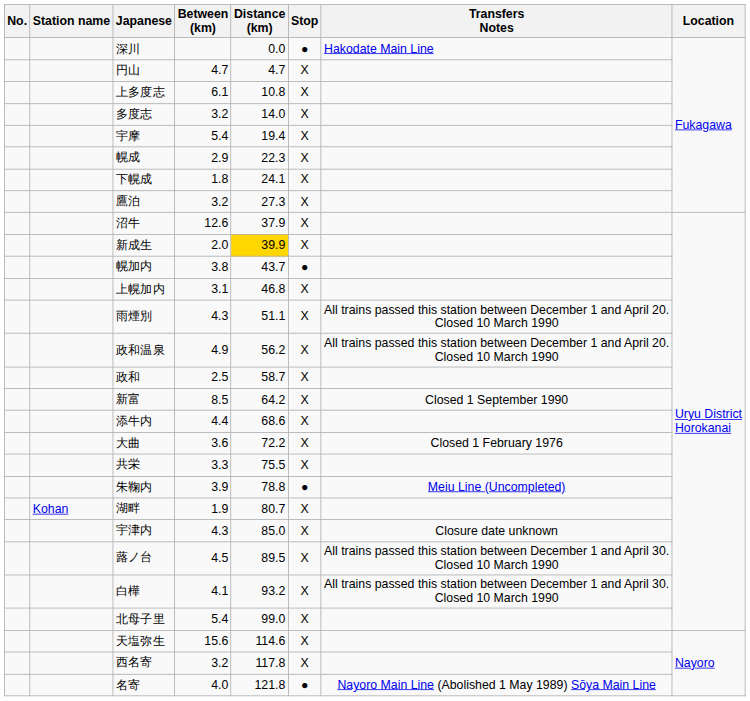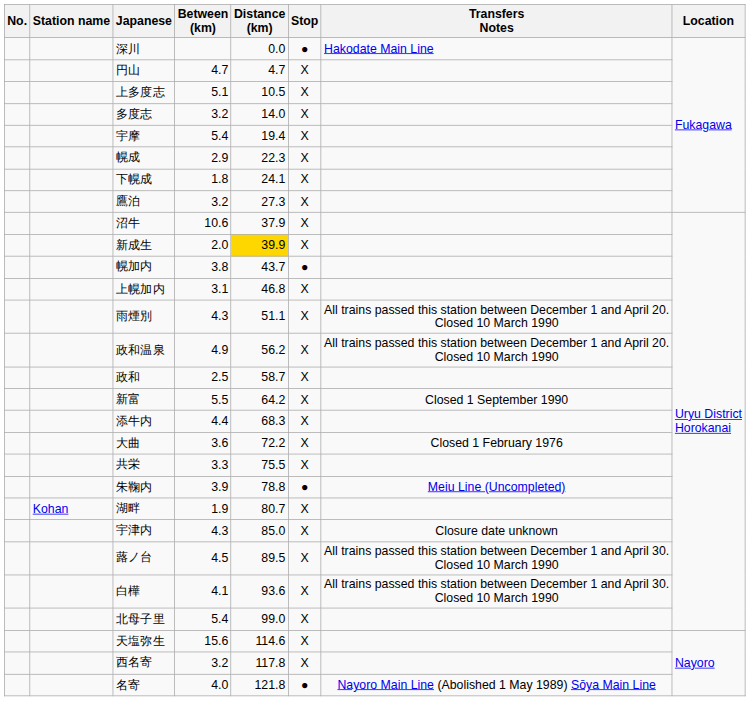 <table class="wikitable">
 <tr>
 <th>No.</th>
 <th>Station name</th>
 <th>Japanese</th>
 <th>Between<br>(km)</th>
 <th>Distance<br>(km)</th>
 <th>Stop</th>
 <th>Transfers<br>Notes</th>
 <th>Location</th>
 </tr>
 <tr>
 <td></td>
 <td></td>
 <td>深川</td>
 <td></td>
 <td style="text-align:right;">0.0</td>
 <td style="text-align:center;">●</td>
 <td> <a href='#'>Hakodate Main Line</a></td>
 <td rowspan="8"><a href='#'>Fukagawa</a></td>
 </tr>
 <tr>
 <td></td>
 <td></td>
 <td>円山</td>
 <td style="text-align:right;">4.7</td>
 <td style="text-align:right;">4.7</td>
 <td style="text-align:center;">X</td>
 <td> </td>
 </tr>
 <tr>
 <td></td>
 <td></td>
 <td>上多度志</td>
-<td style="text-align:right;">6.1</td>
-<td style="text-align:right;">10.8</td>
+<td style="text-align:right;">5.1</td>
+<td style="text-align:right;">10.5</td>
 <td style="text-align:center;">X</td>
 <td> </td>
 </tr>
 <tr>
 <td></td>
 <td></td>
 <td>多度志</td>
 <td style="text-align:right;">3.2</td>
 <td style="text-align:right;">14.0</td>
 <td style="text-align:center;">X</td>
 <td> </td>
 </tr>
 <tr>
 <td></td>
 <td></td>
 <td>宇摩</td>
 <td style="text-align:right;">5.4</td>
 <td style="text-align:right;">19.4</td>
 <td style="text-align:center;">X</td>
 <td> </td>
 </tr>
 <tr>
 <td></td>
 <td></td>
 <td>幌成</td>
 <td style="text-align:right;">2.9</td>
 <td style="text-align:right;">22.3</td>
 <td style="text-align:center;">X</td>
 <td> </td>
 </tr>
 <tr>
 <td></td>
 <td></td>
 <td>下幌成</td>
 <td style="text-align:right;">1.8</td>
 <td style="text-align:right;">24.1</td>
 <td style="text-align:center;">X</td>
 <td> </td>
 </tr>
 <tr>
 <td></td>
 <td></td>
 <td>鷹泊</td>
 <td style="text-align:right;">3.2</td>
 <td style="text-align:right;">27.3</td>
 <td style="text-align:center;">X</td>
 <td> </td>
 </tr>
 <tr>
 <td></td>
 <td></td>
 <td>沼牛</td>
-<td style="text-align:right;">12.6</td>
+<td style="text-align:right;">10.6</td>
 <td style="text-align:right;">37.9</td>
 <td style="text-align:center;">X</td>
 <td></td>
 <td rowspan="17"><a href='#'>Uryu District</a><br><a href='#'>Horokanai</a></td>
 </tr>
 <tr>
 <td></td>
 <td></td>
 <td>新成生</td>
 <td style="text-align:right;">2.0</td>
 <td style="background: gold; text-align:right;">39.9</td>
 <td style="text-align:center;">X</td>
 <td> </td>
 </tr>
 <tr>
 <td></td>
 <td></td>
 <td>幌加内</td>
 <td style="text-align:right;">3.8</td>
 <td style="text-align:right;">43.7</td>
 <td style="text-align:center;">●</td>
 <td> </td>
 </tr>
 <tr>
 <td></td>
 <td></td>
 <td>上幌加内</td>
 <td style="text-align:right;">3.1</td>
 <td style="text-align:right;">46.8</td>
 <td style="text-align:center;">X</td>
 <td> </td>
 </tr>
 <tr>
 <td></td>
 <td></td>
 <td>雨煙別</td>
 <td style="text-align:right;">4.3</td>
 <td style="text-align:right;">51.1</td>
 <td style="text-align:center;">X</td>
 <td style="text-align:center;">All trains passed this station between December 1 and April 20.<br>Closed 10 March 1990</td>
 </tr>
 <tr>
 <td></td>
 <td></td>
 <td>政和温泉</td>
 <td style="text-align:right;">4.9</td>
 <td style="text-align:right;">56.2</td>
 <td style="text-align:center;">X</td>
 <td style="text-align:center;">All trains passed this station between December 1 and April 20.<br>Closed 10 March 1990</td>
 </tr>
 <tr>
 <td></td>
 <td></td>
 <td>政和</td>
 <td style="text-align:right;">2.5</td>
 <td style="text-align:right;">58.7</td>
 <td style="text-align:center;">X</td>
 <td> </td>
 </tr>
 <tr>
 <td></td>
 <td></td>
 <td>新富</td>
-<td style="text-align:right;">8.5</td>
+<td style="text-align:right;">5.5</td>
 <td style="text-align:right;">64.2</td>
 <td style="text-align:center;">X</td>
 <td style="text-align:center;">Closed 1 September 1990</td>
 </tr>
 <tr>
 <td></td>
 <td></td>
 <td>添牛内</td>
 <td style="text-align:right;">4.4</td>
-<td style="text-align:right;">68.6</td>
+<td style="text-align:right;">68.3</td>
 <td style="text-align:center;">X</td>
 <td style="text-align:center;"></td>
 </tr>
 <tr>
 <td></td>
 <td></td>
 <td>大曲</td>
 <td style="text-align:right;">3.6</td>
 <td style="text-align:right;">72.2</td>
 <td style="text-align:center;">X</td>
 <td style="text-align:center;">Closed 1 February 1976</td>
 </tr>
 <tr>
 <td></td>
 <td></td>
 <td>共栄</td>
 <td style="text-align:right;">3.3</td>
 <td style="text-align:right;">75.5</td>
 <td style="text-align:center;">X</td>
 <td style="text-align:center;"></td>
 </tr>
 <tr>
 <td></td>
 <td></td>
 <td>朱鞠内</td>
 <td style="text-align:right;">3.9</td>
 <td style="text-align:right;">78.8</td>
 <td style="text-align:center;">●</td>
 <td style="text-align:center;"><a href='#'>Meiu Line (Uncompleted)</a></td>
 </tr>
 <tr>
 <td></td>
 <td><a href='#'>Kohan</a></td>
 <td>湖畔</td>
 <td style="text-align:right;">1.9</td>
 <td style="text-align:right;">80.7</td>
 <td style="text-align:center;">X</td>
 <td style="text-align:center;"></td>
 </tr>
 <tr>
 <td></td>
 <td></td>
 <td>宇津内</td>
 <td style="text-align:right;">4.3</td>
 <td style="text-align:right;">85.0</td>
 <td style="text-align:center;">X</td>
 <td style="text-align:center;">Closure date unknown</td>
 </tr>
 <tr>
 <td></td>
 <td></td>
 <td>蕗ノ台</td>
 <td style="text-align:right;">4.5</td>
 <td style="text-align:right;">89.5</td>
 <td style="text-align:center;">X</td>
 <td style="text-align:center;">All trains passed this station between December 1 and April 30.<br>Closed 10 March 1990</td>
 </tr>
 <tr>
 <td></td>
 <td></td>
 <td>白樺</td>
 <td style="text-align:right;">4.1</td>
-<td style="text-align:right;">93.2</td>
+<td style="text-align:right;">93.6</td>
 <td style="text-align:center;">X</td>
 <td style="text-align:center;">All trains passed this station between December 1 and April 30.<br>Closed 10 March 1990</td>
 </tr>
 <tr>
 <td></td>
 <td></td>
 <td>北母子里</td>
 <td style="text-align:right;">5.4</td>
 <td style="text-align:right;">99.0</td>
 <td style="text-align:center;">X</td>
 <td style="text-align:center;"></td>
 </tr>
 <tr>
 <td></td>
 <td></td>
 <td>天塩弥生</td>
 <td style="text-align:right;">15.6</td>
 <td style="text-align:right;">114.6</td>
 <td style="text-align:center;">X</td>
 <td style="text-align:center;"></td>
 <td rowspan="3"><a href='#'>Nayoro</a></td>
 </tr>
 <tr>
 <td></td>
 <td></td>
 <td>西名寄</td>
 <td style="text-align:right;">3.2</td>
 <td style="text-align:right;">117.8</td>
 <td style="text-align:center;">X</td>
 <td style="text-align:center;"></td>
 </tr>
 <tr>
 <td></td>
 <td></td>
 <td>名寄</td>
 <td style="text-align:right;">4.0</td>
 <td style="text-align:right;">121.8</td>
 <td style="text-align:center;">●</td>
 <td style="text-align:center;"><a href='#'>Nayoro Main Line</a> (Abolished 1 May 1989) <a href='#'>Sōya Main Line</a></td>
 </tr>
 </table>
